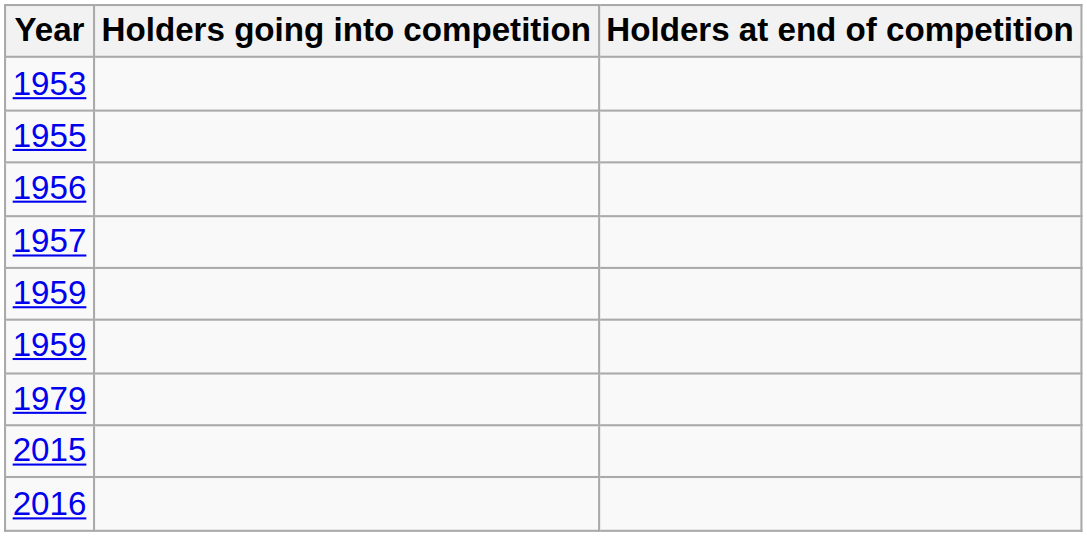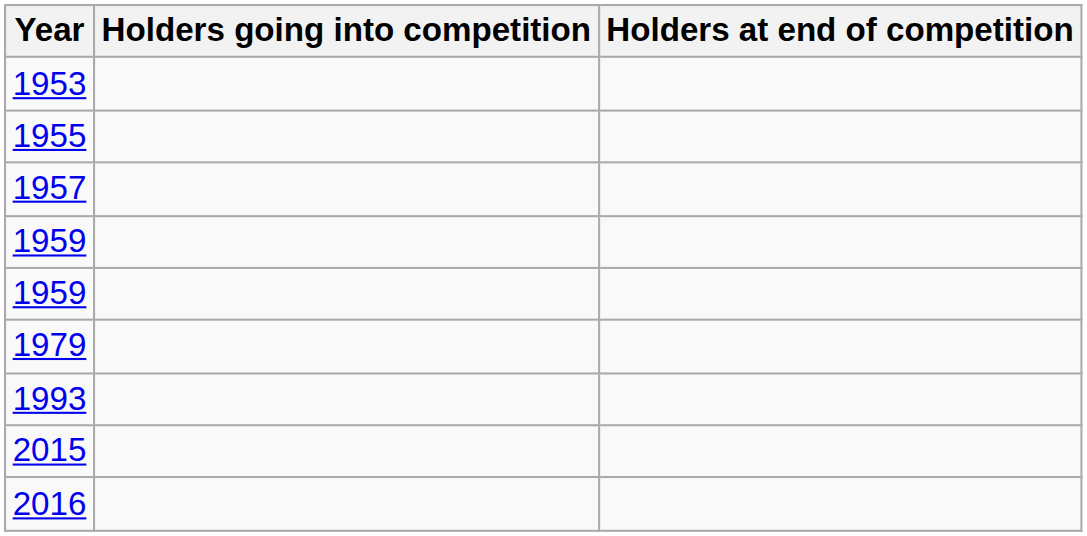 <table class="wikitable">
 <tr>
 <th>Year</th>
 <th>Holders going into competition</th>
 <th>Holders at end of competition</th>
 </tr>
 <tr>
 <td><a href='#'>1953</a></td>
 <td></td>
 <td></td>
 </tr>
 <tr>
 <td><a href='#'>1955</a></td>
-<td></td>
-<td></td>
-</tr>
-<tr>
-<td><a href='#'>1956</a></td>
 <td></td>
 <td></td>
 </tr>
 <tr>
 <td><a href='#'>1957</a></td>
 <td></td>
 <td></td>
 </tr>
 <tr>
 <td><a href='#'>1959</a></td>
 <td></td>
 <td></td>
 </tr>
 <tr>
 <td><a href='#'>1959</a></td>
 <td></td>
 <td></td>
 </tr>
 <tr>
 <td><a href='#'>1979</a></td>
 <td></td>
 <td></td>
 </tr>
 <tr>
+<td><a href='#'>1993</a></td>
+<td></td>
+<td></td>
+</tr>
+<tr>
 <td><a href='#'>2015</a></td>
 <td></td>
 <td></td>
 </tr>
 <tr>
 <td><a href='#'>2016</a></td>
 <td></td>
 <td></td>
 </tr>
 </table>
